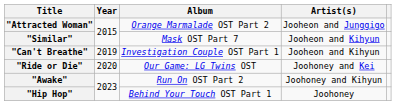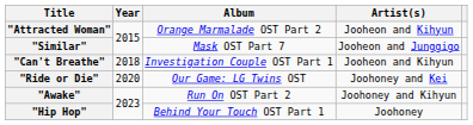 <table class="wikitable plainrowheaders" style="text-align:center">
 <tr>
 <th scope="col">Title</th>
 <th scope="col">Year</th>
 <th scope="col">Album</th>
 <th scope="col">Artist(s)</th>
 <th scope="col" class="unsortable"></th>
 </tr>
 <tr>
 <th scope="row">"Attracted Woman"</th>
 <td rowspan="2">2015</td>
 <td><em><a href='#'>Orange Marmalade</a></em> OST Part 2</td>
-<td>Jooheon and <a href='#'>Junggigo</a></td>
+<td>Jooheon and <a href='#'>Kihyun</a></td>
 <td></td>
 </tr>
 <tr>
 <th scope="row">"Similar"</th>
 <td><em><a href='#'>Mask</a></em> OST Part 7</td>
-<td>Jooheon and <a href='#'>Kihyun</a></td>
+<td>Jooheon and <a href='#'>Junggigo</a></td>
 <td></td>
 </tr>
 <tr>
 <th scope="row">"Can't Breathe"</th>
-<td>2019</td>
+<td>2018</td>
 <td><em><a href='#'>Investigation Couple</a></em> OST Part 1</td>
 <td>Jooheon and Kihyun</td>
 <td></td>
 </tr>
 <tr>
 <th scope="row">"Ride or Die"</th>
 <td>2020</td>
 <td><em><a href='#'>Our Game: LG Twins</a></em> OST</td>
 <td>Joohoney and <a href='#'>Kei</a></td>
 <td></td>
 </tr>
 <tr>
 <th scope="row">"Awake"</th>
 <td rowspan="2">2023</td>
 <td><em><a href='#'>Run On</a></em> OST Part 2</td>
 <td>Joohoney and Kihyun</td>
 <td></td>
 </tr>
 <tr>
 <th scope="row">"Hip Hop"</th>
 <td><em><a href='#'>Behind Your Touch</a></em> OST Part 1</td>
 <td>Joohoney</td>
 <td></td>
 </tr>
 </table>
